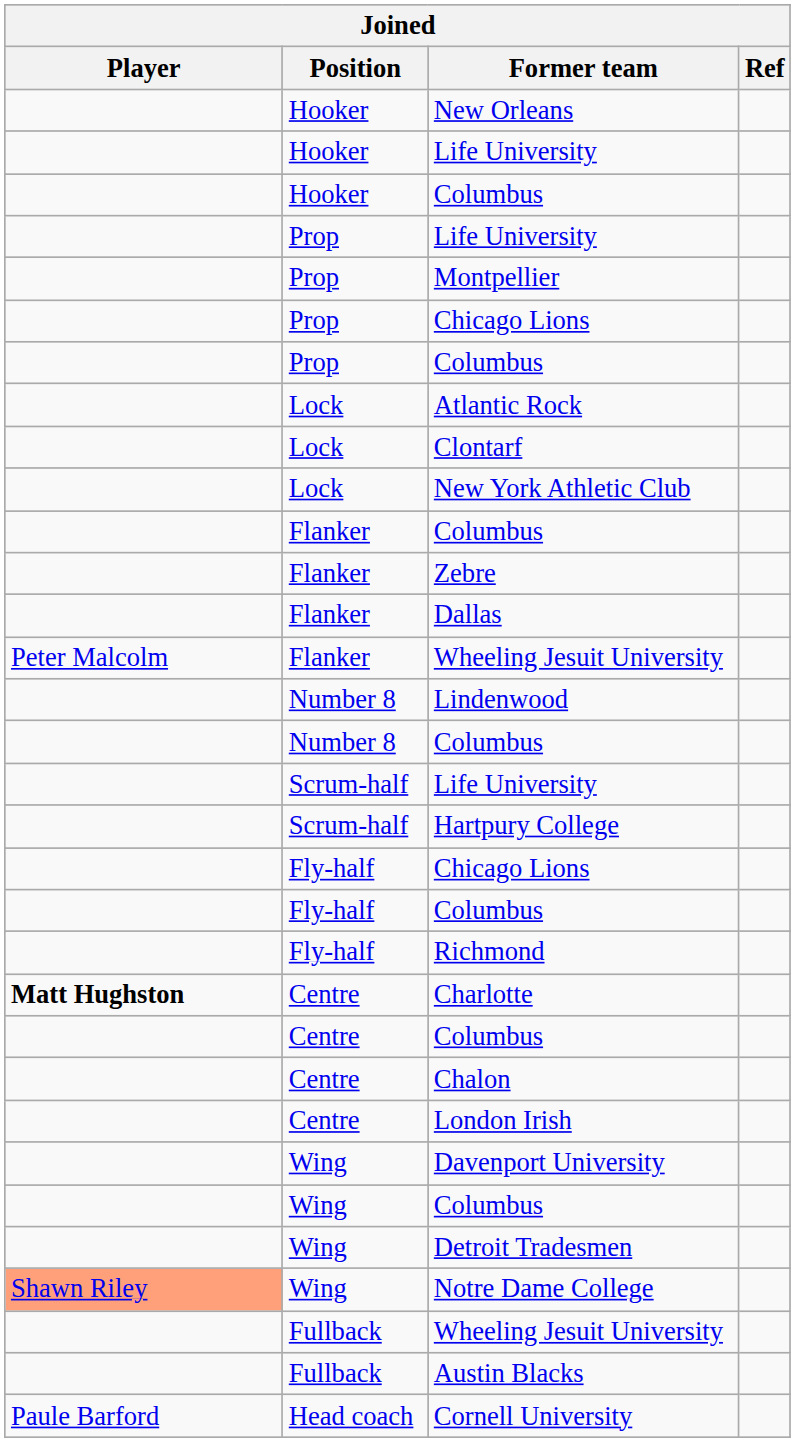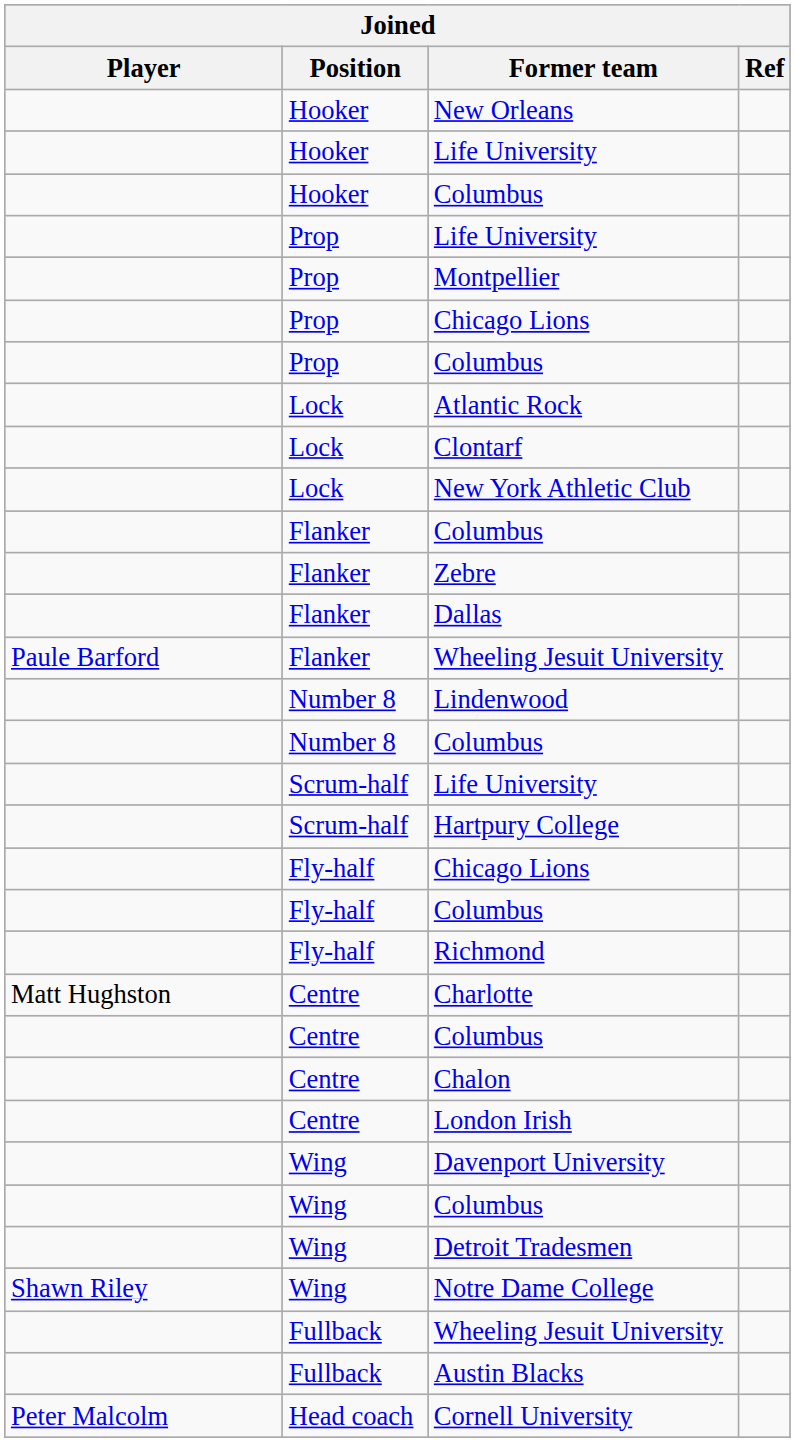 <table class="wikitable sortable" style="text-align:center">
 <tr>
 <th colspan="100%" style="text-align:center;"><strong>Joined</strong></th>
 </tr>
 <tr>
 <th style="width:160px">Player</th>
 <th style="width:80px">Position</th>
 <th style="width:180px">Former team</th>
 <th class="unsortable">Ref</th>
 </tr>
 <tr>
 <td align=left></td>
 <td align=left><a href='#'>Hooker</a></td>
 <td align=left> <a href='#'>New Orleans</a></td>
 <td></td>
 </tr>
 <tr>
 <td align=left></td>
 <td align=left><a href='#'>Hooker</a></td>
 <td align=left> <a href='#'>Life University</a></td>
 <td></td>
 </tr>
 <tr>
 <td align=left></td>
 <td align=left><a href='#'>Hooker</a></td>
 <td align=left> <a href='#'>Columbus</a></td>
 <td></td>
 </tr>
 <tr>
 <td align=left></td>
 <td align=left><a href='#'>Prop</a></td>
 <td align=left> <a href='#'>Life University</a></td>
 <td></td>
 </tr>
 <tr>
 <td align=left></td>
 <td align=left><a href='#'>Prop</a></td>
 <td align=left> <a href='#'>Montpellier</a></td>
 <td></td>
 </tr>
 <tr>
 <td align=left></td>
 <td align=left><a href='#'>Prop</a></td>
 <td align=left> <a href='#'>Chicago Lions</a></td>
 <td></td>
 </tr>
 <tr>
 <td align=left></td>
 <td align=left><a href='#'>Prop</a></td>
 <td align=left> <a href='#'>Columbus</a></td>
 <td></td>
 </tr>
 <tr>
 <td align=left></td>
 <td align=left><a href='#'>Lock</a></td>
 <td align=left> <a href='#'>Atlantic Rock</a></td>
 <td></td>
 </tr>
 <tr>
 <td align=left></td>
 <td align=left><a href='#'>Lock</a></td>
 <td align=left> <a href='#'>Clontarf</a></td>
 <td></td>
 </tr>
 <tr>
 <td align=left></td>
 <td align=left><a href='#'>Lock</a></td>
 <td align=left> <a href='#'>New York Athletic Club</a></td>
 <td></td>
 </tr>
 <tr>
 <td align=left></td>
 <td align=left><a href='#'>Flanker</a></td>
 <td align=left> <a href='#'>Columbus</a></td>
 <td></td>
 </tr>
 <tr>
 <td align=left></td>
 <td align=left><a href='#'>Flanker</a></td>
 <td align=left> <a href='#'>Zebre</a></td>
 <td></td>
 </tr>
 <tr>
 <td align=left></td>
 <td align=left><a href='#'>Flanker</a></td>
 <td align=left> <a href='#'>Dallas</a></td>
 <td></td>
 </tr>
 <tr>
-<td align=left><a href='#'>Peter Malcolm</a></td>
+<td align=left><a href='#'>Paule Barford</a></td>
 <td align=left><a href='#'>Flanker</a></td>
 <td align=left> <a href='#'>Wheeling Jesuit University</a></td>
 <td></td>
 </tr>
 <tr>
 <td align=left></td>
 <td align=left><a href='#'>Number 8</a></td>
 <td align=left> <a href='#'>Lindenwood</a></td>
 <td></td>
 </tr>
 <tr>
 <td align=left></td>
 <td align=left><a href='#'>Number 8</a></td>
 <td align=left> <a href='#'>Columbus</a></td>
 <td></td>
 </tr>
 <tr>
 <td align=left></td>
 <td align=left><a href='#'>Scrum-half</a></td>
 <td align=left> <a href='#'>Life University</a></td>
 <td></td>
 </tr>
 <tr>
 <td align=left></td>
 <td align=left><a href='#'>Scrum-half</a></td>
 <td align=left> <a href='#'>Hartpury College</a></td>
 <td></td>
 </tr>
 <tr>
 <td align=left></td>
 <td align=left><a href='#'>Fly-half</a></td>
 <td align=left> <a href='#'>Chicago Lions</a></td>
 <td></td>
 </tr>
 <tr>
 <td align=left></td>
 <td align=left><a href='#'>Fly-half</a></td>
 <td align=left> <a href='#'>Columbus</a></td>
 <td></td>
 </tr>
 <tr>
 <td align=left></td>
 <td align=left><a href='#'>Fly-half</a></td>
 <td align=left> <a href='#'>Richmond</a></td>
 <td></td>
 </tr>
 <tr>
-<td align=left><strong>Matt Hughston</strong></td>
+<td align=left>Matt Hughston</td>
 <td align=left><a href='#'>Centre</a></td>
 <td align=left> <a href='#'>Charlotte</a></td>
 <td></td>
 </tr>
 <tr>
 <td align=left></td>
 <td align=left><a href='#'>Centre</a></td>
 <td align=left> <a href='#'>Columbus</a></td>
 <td></td>
 </tr>
 <tr>
 <td align=left></td>
 <td align=left><a href='#'>Centre</a></td>
 <td align=left> <a href='#'>Chalon</a></td>
 <td></td>
 </tr>
 <tr>
 <td align=left></td>
 <td align=left><a href='#'>Centre</a></td>
 <td align=left> <a href='#'>London Irish</a></td>
 <td></td>
 </tr>
 <tr>
 <td align=left></td>
 <td align=left><a href='#'>Wing</a></td>
 <td align=left> <a href='#'>Davenport University</a></td>
 <td></td>
 </tr>
 <tr>
 <td align=left></td>
 <td align=left><a href='#'>Wing</a></td>
 <td align=left> <a href='#'>Columbus</a></td>
 <td></td>
 </tr>
 <tr>
 <td align=left></td>
 <td align=left><a href='#'>Wing</a></td>
 <td align=left> <a href='#'>Detroit Tradesmen</a></td>
 <td></td>
 </tr>
 <tr>
-<td align=left style="background: lightsalmon;"><a href='#'>Shawn Riley</a></td>
+<td align=left><a href='#'>Shawn Riley</a></td>
 <td align=left><a href='#'>Wing</a></td>
 <td align=left> <a href='#'>Notre Dame College</a></td>
 <td></td>
 </tr>
 <tr>
 <td align=left></td>
 <td align=left><a href='#'>Fullback</a></td>
 <td align=left> <a href='#'>Wheeling Jesuit University</a></td>
 <td></td>
 </tr>
 <tr>
 <td align=left></td>
 <td align=left><a href='#'>Fullback</a></td>
 <td align=left> <a href='#'>Austin Blacks</a></td>
 <td></td>
 </tr>
 <tr>
-<td align=left><a href='#'>Paule Barford</a></td>
+<td align=left><a href='#'>Peter Malcolm</a></td>
 <td align=left><a href='#'>Head coach</a></td>
 <td align=left> <a href='#'>Cornell University</a></td>
 <td></td>
 </tr>
 <tr>
 </tr>
 </table>
